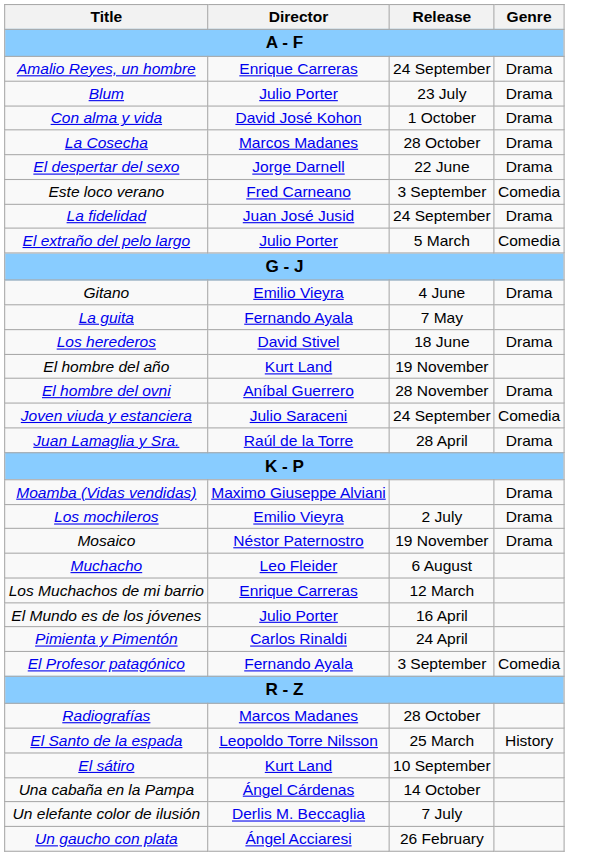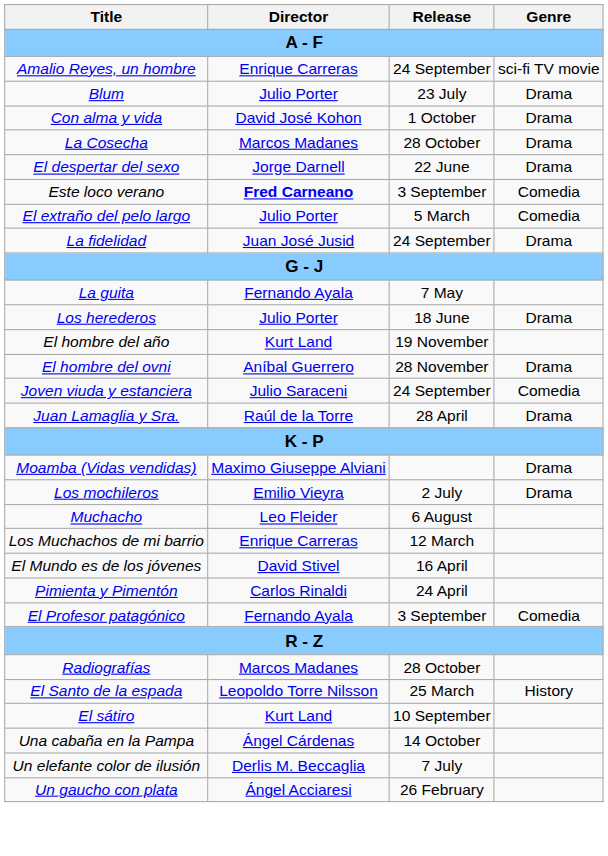 <table class="wikitable" style="margin:1em 0 1em 1em; text-align: center; font-size: 90%;">
 <tr>
 <th scope="col">Title</th>
 <th scope="col">Director</th>
 <th scope="col">Release</th>
 <th scope="col">Genre</th>
 </tr>
 <tr>
 <th colspan="4" style="background-color:#88ccff; font-size:110%;"><strong>A  -  F</strong></th>
 </tr>
 <tr>
 <td><em><a href='#'>Amalio Reyes, un hombre</a></em></td>
 <td><a href='#'>Enrique Carreras</a></td>
 <td>24 September</td>
-<td>Drama</td>
+<td>sci-fi TV movie</td>
 </tr>
 <tr>
 <td><em><a href='#'>Blum</a></em></td>
 <td><a href='#'>Julio Porter</a></td>
 <td>23 July</td>
 <td>Drama</td>
 </tr>
 <tr>
 <td><em><a href='#'>Con alma y vida</a></em></td>
 <td><a href='#'>David José Kohon</a></td>
 <td>1 October</td>
 <td>Drama</td>
 </tr>
 <tr>
 <td><em><a href='#'>La Cosecha</a></em></td>
 <td><a href='#'>Marcos Madanes</a></td>
 <td>28 October</td>
 <td>Drama</td>
 </tr>
 <tr>
 <td><em><a href='#'>El despertar del sexo</a></em></td>
 <td><a href='#'>Jorge Darnell</a></td>
 <td>22 June</td>
 <td>Drama</td>
 </tr>
 <tr>
 <td><em>Este loco verano</em></td>
-<td><a href='#'>Fred Carneano</a></td>
+<td><strong><a href='#'>Fred Carneano</a></strong></td>
 <td>3 September</td>
+<td>Comedia</td>
+</tr>
+<tr>
+<td><em><a href='#'>El extraño del pelo largo</a></em></td>
+<td><a href='#'>Julio Porter</a></td>
+<td>5 March</td>
 <td>Comedia</td>
 </tr>
 <tr>
 <td><em><a href='#'>La fidelidad</a></em></td>
 <td><a href='#'>Juan José Jusid</a></td>
 <td>24 September</td>
 <td>Drama</td>
 </tr>
 <tr>
-<td><em><a href='#'>El extraño del pelo largo</a></em></td>
-<td><a href='#'>Julio Porter</a></td>
-<td>5 March</td>
-<td>Comedia</td>
-</tr>
-<tr>
 <th colspan="4" style="background-color:#88ccff; font-size:110%;"><strong>G  -  J</strong></th>
-</tr>
-<tr>
-<td><em>Gitano</em></td>
-<td><a href='#'>Emilio Vieyra</a></td>
-<td>4 June</td>
-<td>Drama</td>
 </tr>
 <tr>
 <td><em><a href='#'>La guita</a></em></td>
 <td><a href='#'>Fernando Ayala</a></td>
 <td>7 May</td>
 <td></td>
 </tr>
 <tr>
 <td><em><a href='#'>Los herederos</a></em></td>
-<td><a href='#'>David Stivel</a></td>
+<td><a href='#'>Julio Porter</a></td>
 <td>18 June</td>
 <td>Drama</td>
 </tr>
 <tr>
 <td><em>El hombre del año</em></td>
 <td><a href='#'>Kurt Land</a></td>
 <td>19 November</td>
 <td></td>
 </tr>
 <tr>
 <td><em><a href='#'>El hombre del ovni</a></em></td>
 <td><a href='#'>Aníbal Guerrero</a></td>
 <td>28 November</td>
 <td>Drama</td>
 </tr>
 <tr>
 <td><em><a href='#'>Joven viuda y estanciera</a></em></td>
 <td><a href='#'>Julio Saraceni</a></td>
 <td>24 September</td>
 <td>Comedia</td>
 </tr>
 <tr>
 <td><em><a href='#'>Juan Lamaglia y Sra.</a></em></td>
 <td><a href='#'>Raúl de la Torre</a></td>
 <td>28 April</td>
 <td>Drama</td>
 </tr>
 <tr>
 <th colspan="4" style="background-color:#88ccff; font-size:110%;"><strong>K  -  P</strong></th>
 </tr>
 <tr>
 <td><em><a href='#'>Moamba (Vidas vendidas)</a></em></td>
 <td><a href='#'>Maximo Giuseppe Alviani</a></td>
 <td></td>
 <td>Drama</td>
 </tr>
 <tr>
 <td><em><a href='#'>Los mochileros</a></em></td>
 <td><a href='#'>Emilio Vieyra</a></td>
 <td>2 July</td>
 <td>Drama</td>
 </tr>
 <tr>
-<td><em>Mosaico</em></td>
-<td><a href='#'>Néstor Paternostro</a></td>
-<td>19 November</td>
-<td>Drama</td>
-</tr>
-<tr>
 <td><em><a href='#'>Muchacho</a></em></td>
 <td><a href='#'>Leo Fleider</a></td>
 <td>6 August</td>
 <td></td>
 </tr>
 <tr>
 <td><em>Los Muchachos de mi barrio</em></td>
 <td><a href='#'>Enrique Carreras</a></td>
 <td>12 March</td>
 <td></td>
 </tr>
 <tr>
 <td><em>El Mundo es de los jóvenes</em></td>
-<td><a href='#'>Julio Porter</a></td>
+<td><a href='#'>David Stivel</a></td>
 <td>16 April</td>
 <td></td>
 </tr>
 <tr>
 <td><em><a href='#'>Pimienta y Pimentón</a></em></td>
 <td><a href='#'>Carlos Rinaldi</a></td>
 <td>24 April</td>
 <td></td>
 </tr>
 <tr>
 <td><em><a href='#'>El Profesor patagónico</a></em></td>
 <td><a href='#'>Fernando Ayala</a></td>
 <td>3 September</td>
 <td>Comedia</td>
 </tr>
 <tr>
 <th colspan="4" style="background-color:#88ccff; font-size:110%;"><strong>R  -  Z</strong></th>
 </tr>
 <tr>
 <td><em><a href='#'>Radiografías</a></em></td>
 <td><a href='#'>Marcos Madanes</a></td>
 <td>28 October</td>
 <td></td>
 </tr>
 <tr>
 <td><em><a href='#'>El Santo de la espada</a></em></td>
 <td><a href='#'>Leopoldo Torre Nilsson</a></td>
 <td>25 March</td>
 <td>History</td>
 </tr>
 <tr>
 <td><em><a href='#'>El sátiro</a></em></td>
 <td><a href='#'>Kurt Land</a></td>
 <td>10 September</td>
 <td></td>
 </tr>
 <tr>
 <td><em>Una cabaña en la Pampa</em></td>
 <td><a href='#'>Ángel Cárdenas</a></td>
 <td>14 October</td>
 <td></td>
 </tr>
 <tr>
 <td><em>Un elefante color de ilusión</em></td>
 <td><a href='#'>Derlis M. Beccaglia</a></td>
 <td>7 July</td>
 <td></td>
 </tr>
 <tr>
 <td><em><a href='#'>Un gaucho con plata</a></em></td>
 <td><a href='#'>Ángel Acciaresi</a></td>
 <td>26 February</td>
 <td></td>
 </tr>
 </table>
